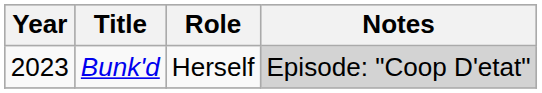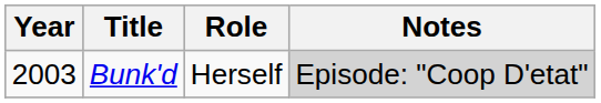 <table class="wikitable sortable">
 <tr>
 <th>Year</th>
 <th>Title</th>
 <th>Role</th>
 <th class="unsortable">Notes</th>
 </tr>
 <tr>
-<td>2023</td>
+<td>2003</td>
 <td><em><a href='#'>Bunk'd</a></em></td>
 <td>Herself</td>
 <td style="background: lightgrey;">Episode: "Coop D'etat"</td>
 </tr>
 </table>
